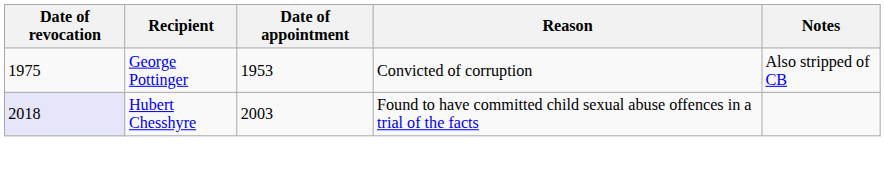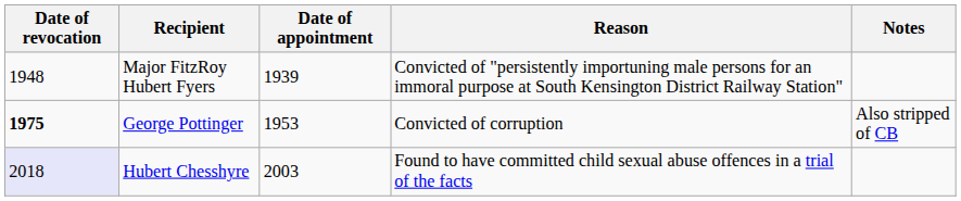 <table class="wikitable">
 <tr>
 <th>Date of revocation</th>
 <th>Recipient</th>
 <th>Date of appointment</th>
 <th>Reason</th>
 <th>Notes</th>
 </tr>
 <tr>
-<td>1975</td>
+<td>1948</td>
+<td>Major FitzRoy Hubert Fyers</td>
+<td>1939</td>
+<td>Convicted of "persistently importuning male persons for an immoral purpose at South Kensington District Railway Station"</td>
+<td></td>
+</tr>
+<tr>
+<td><strong>1975</strong></td>
 <td><a href='#'>George Pottinger</a></td>
 <td>1953</td>
 <td>Convicted of corruption</td>
 <td>Also stripped of <a href='#'>CB</a></td>
 </tr>
 <tr>
 <td style="background: lavender;">2018</td>
 <td><a href='#'>Hubert Chesshyre</a></td>
 <td>2003</td>
 <td>Found to have committed child sexual abuse offences in a <a href='#'>trial of the facts</a></td>
 <td></td>
 </tr>
 </table>
